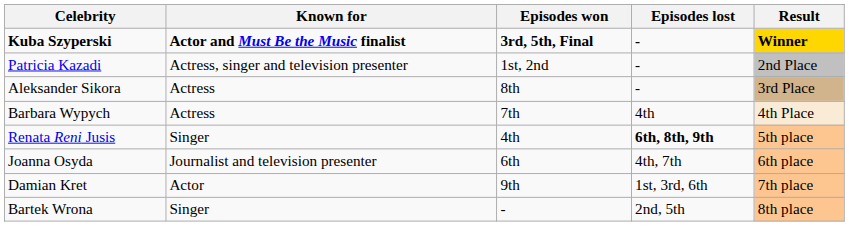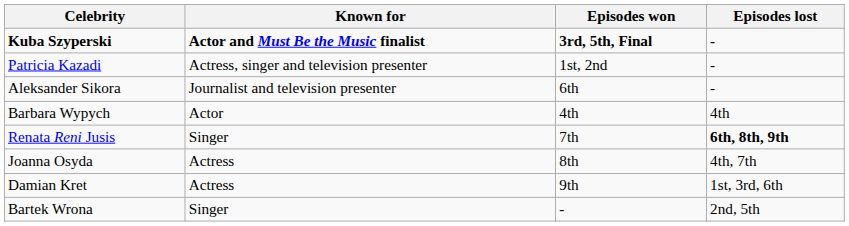 <table class="wikitable" style="width:70%;">
 <tr>
 <th>Celebrity</th>
 <th>Known for</th>
 <th>Episodes won</th>
 <th>Episodes lost</th>
-<th>Result</th>
 </tr>
 <tr>
 <td><strong>Kuba Szyperski</strong></td>
 <td><strong>Actor and <em><a href='#'>Must Be the Music</a></em> finalist</strong></td>
 <td><strong>3rd, 5th, Final</strong></td>
 <td><strong>-</strong></td>
-<td Bgcolor="gold"><strong>Winner</strong></td>
 </tr>
 <tr>
 <td><a href='#'>Patricia Kazadi</a></td>
 <td>Actress, singer and television presenter</td>
 <td>1st, 2nd</td>
 <td>-</td>
-<td Bgcolor="silver">2nd Place</td>
 </tr>
 <tr>
 <td>Aleksander Sikora</td>
-<td>Actress</td>
-<td>8th</td>
+<td>Journalist and television presenter</td>
+<td>6th</td>
 <td>-</td>
-<td Bgcolor="tan">3rd Place</td>
 </tr>
 <tr>
 <td>Barbara Wypych</td>
-<td>Actress</td>
-<td>7th</td>
+<td>Actor</td>
 <td>4th</td>
-<td Bgcolor="antiquewhite">4th Place</td>
+<td>4th</td>
 </tr>
 <tr>
 <td><a href='#'>Renata <em>Reni</em> Jusis</a></td>
 <td>Singer</td>
-<td>4th</td>
+<td>7th</td>
 <td><strong>6th, 8th, 9th</strong></td>
-<td style="background:#fdc58f;">5th place</td>
 </tr>
 <tr>
 <td>Joanna Osyda</td>
-<td>Journalist and television presenter</td>
-<td>6th</td>
+<td>Actress</td>
+<td>8th</td>
 <td>4th, 7th</td>
-<td style="background:#fdc58f;">6th place</td>
 </tr>
 <tr>
 <td>Damian Kret</td>
-<td>Actor</td>
+<td>Actress</td>
 <td>9th</td>
 <td>1st, 3rd, 6th</td>
-<td style="background:#fdc58f;">7th place</td>
 </tr>
 <tr>
 <td>Bartek Wrona</td>
 <td>Singer</td>
 <td>-</td>
 <td>2nd, 5th</td>
-<td style="background:#fdc58f;">8th place</td>
 </tr>
 </table>
